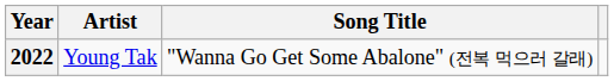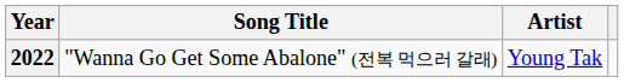 <table class="wikitable sortable plainrowheaders">
 <tr>
 <th scope="col">Year</th>
+<th scope="col">Song Title</th>
 <th scope="col">Artist</th>
-<th scope="col">Song Title</th>
 <th scope="col" class="unsortable"></th>
 </tr>
 <tr>
 <th scope="row">2022</th>
+<td>"Wanna Go Get Some Abalone" <small>(전복 먹으러 갈래)</small></td>
 <td><a href='#'>Young Tak</a></td>
-<td>"Wanna Go Get Some Abalone" <small>(전복 먹으러 갈래)</small></td>
 <td></td>
 </tr>
 </table>
